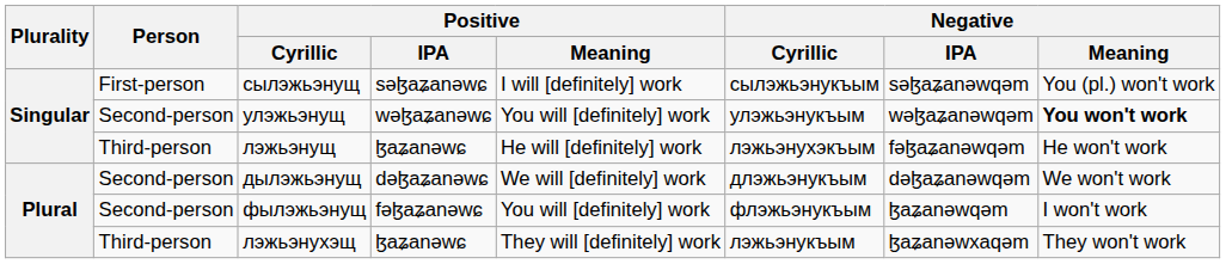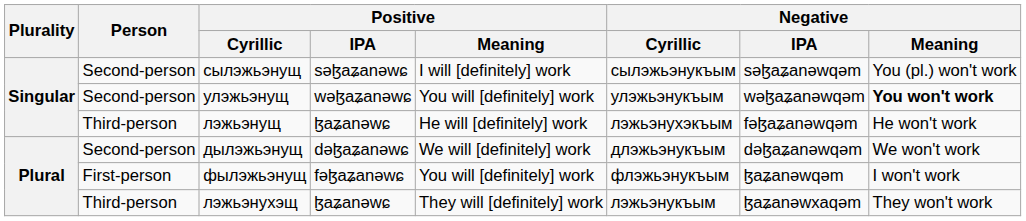 <table class="wikitable">
 <tr>
 <th rowspan=2>Plurality</th>
 <th rowspan=2>Person</th>
 <th colspan=3>Positive</th>
 <th colspan=3>Negative</th>
 </tr>
 <tr>
 <th>Cyrillic</th>
 <th>IPA</th>
 <th>Meaning</th>
 <th>Cyrillic</th>
 <th>IPA</th>
 <th>Meaning</th>
 </tr>
 <tr>
 <th rowspan=3>Singular</th>
-<td>First-person</td>
+<td>Second-person</td>
 <td>сылэжьэнущ</td>
 <td>səɮaʑanəwɕ</td>
 <td>I will [definitely] work</td>
 <td>сылэжьэнукъым</td>
 <td>səɮaʑanəwqəm</td>
 <td>You (pl.) won't work</td>
 </tr>
 <tr>
 <td>Second-person</td>
 <td>улэжьэнущ</td>
 <td>wəɮaʑanəwɕ</td>
 <td>You will [definitely] work</td>
 <td>улэжьэнукъым</td>
 <td>wəɮaʑanəwqəm</td>
 <td><strong>You won't work</strong></td>
 </tr>
 <tr>
 <td>Third-person</td>
 <td>лэжьэнущ</td>
 <td>ɮaʑanəwɕ</td>
 <td>He will [definitely] work</td>
 <td>лэжьэнухэкъым</td>
 <td>fəɮaʑanəwqəm</td>
 <td>He won't work</td>
 </tr>
 <tr>
 <th rowspan=3>Plural</th>
 <td>Second-person</td>
 <td>дылэжьэнущ</td>
 <td>dəɮaʑanəwɕ</td>
 <td>We will [definitely] work</td>
 <td>длэжьэнукъым</td>
 <td>dəɮaʑanəwqəm</td>
 <td>We won't work</td>
 </tr>
 <tr>
-<td>Second-person</td>
+<td>First-person</td>
 <td>фылэжьэнущ</td>
 <td>fəɮaʑanəwɕ</td>
 <td>You will [definitely] work</td>
 <td>флэжьэнукъым</td>
 <td>ɮaʑanəwqəm</td>
 <td>I won't work</td>
 </tr>
 <tr>
 <td>Third-person</td>
 <td>лэжьэнухэщ</td>
 <td>ɮaʑanəwɕ</td>
 <td>They will [definitely] work</td>
 <td>лэжьэнукъым</td>
 <td>ɮaʑanəwxaqəm</td>
 <td>They won't work</td>
 </tr>
 </table>
